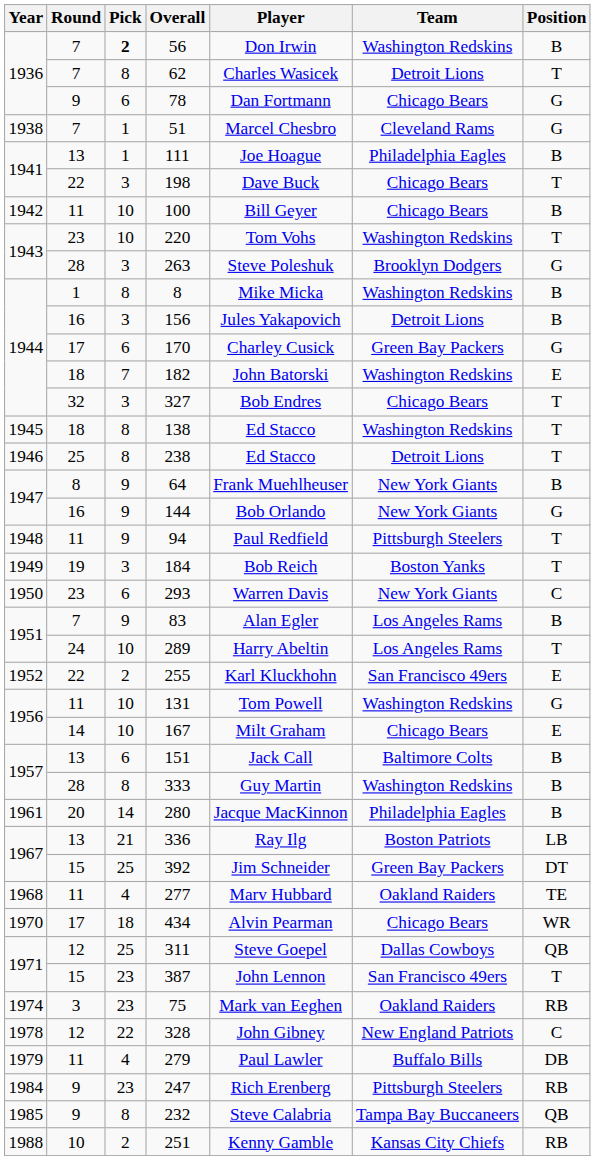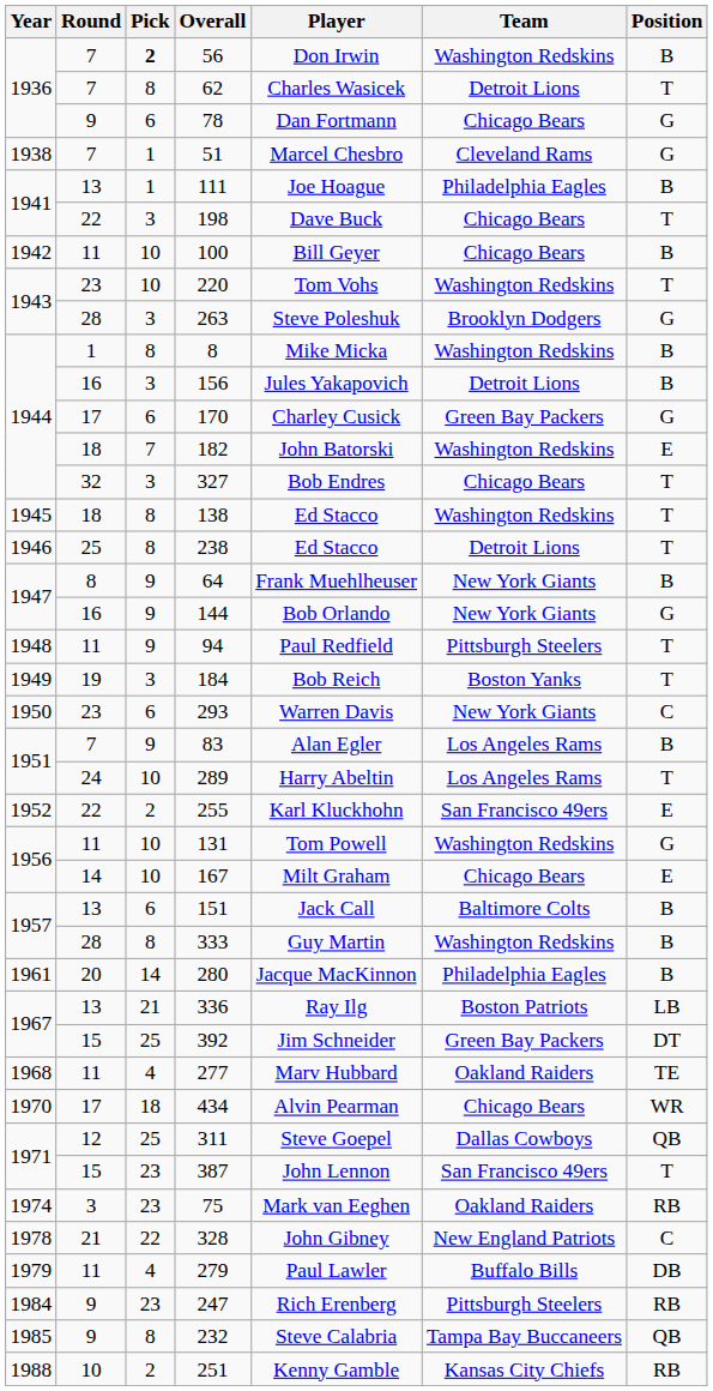 <table class="wikitable sortable" style="text-align: center;">
 <tr>
 <th>Year</th>
 <th>Round</th>
 <th>Pick</th>
 <th>Overall</th>
 <th>Player</th>
 <th>Team</th>
 <th>Position</th>
 </tr>
 <tr>
 <td rowspan="3">1936</td>
 <td>7</td>
 <td><strong>2</strong></td>
 <td>56</td>
 <td><a href='#'>Don Irwin</a></td>
 <td><a href='#'>Washington Redskins</a></td>
 <td>B</td>
 </tr>
 <tr>
 <td>7</td>
 <td>8</td>
 <td>62</td>
 <td><a href='#'>Charles Wasicek</a></td>
 <td><a href='#'>Detroit Lions</a></td>
 <td>T</td>
 </tr>
 <tr>
 <td>9</td>
 <td>6</td>
 <td>78</td>
 <td><a href='#'>Dan Fortmann</a></td>
 <td><a href='#'>Chicago Bears</a></td>
 <td>G</td>
 </tr>
 <tr>
 <td>1938</td>
 <td>7</td>
 <td>1</td>
 <td>51</td>
 <td><a href='#'>Marcel Chesbro</a></td>
 <td><a href='#'>Cleveland Rams</a></td>
 <td>G</td>
 </tr>
 <tr>
 <td rowspan="2">1941</td>
 <td>13</td>
 <td>1</td>
 <td>111</td>
 <td><a href='#'>Joe Hoague</a></td>
 <td><a href='#'>Philadelphia Eagles</a></td>
 <td>B</td>
 </tr>
 <tr>
 <td>22</td>
 <td>3</td>
 <td>198</td>
 <td><a href='#'>Dave Buck</a></td>
 <td><a href='#'>Chicago Bears</a></td>
 <td>T</td>
 </tr>
 <tr>
 <td>1942</td>
 <td>11</td>
 <td>10</td>
 <td>100</td>
 <td><a href='#'>Bill Geyer</a></td>
 <td><a href='#'>Chicago Bears</a></td>
 <td>B</td>
 </tr>
 <tr>
 <td rowspan="2">1943</td>
 <td>23</td>
 <td>10</td>
 <td>220</td>
 <td><a href='#'>Tom Vohs</a></td>
 <td><a href='#'>Washington Redskins</a></td>
 <td>T</td>
 </tr>
 <tr>
 <td>28</td>
 <td>3</td>
 <td>263</td>
 <td><a href='#'>Steve Poleshuk</a></td>
 <td><a href='#'>Brooklyn Dodgers</a></td>
 <td>G</td>
 </tr>
 <tr>
 <td rowspan="5">1944</td>
 <td>1</td>
 <td>8</td>
 <td>8</td>
 <td><a href='#'>Mike Micka</a></td>
 <td><a href='#'>Washington Redskins</a></td>
 <td>B</td>
 </tr>
 <tr>
 <td>16</td>
 <td>3</td>
 <td>156</td>
 <td><a href='#'>Jules Yakapovich</a></td>
 <td><a href='#'>Detroit Lions</a></td>
 <td>B</td>
 </tr>
 <tr>
 <td>17</td>
 <td>6</td>
 <td>170</td>
 <td><a href='#'>Charley Cusick</a></td>
 <td><a href='#'>Green Bay Packers</a></td>
 <td>G</td>
 </tr>
 <tr>
 <td>18</td>
 <td>7</td>
 <td>182</td>
 <td><a href='#'>John Batorski</a></td>
 <td><a href='#'>Washington Redskins</a></td>
 <td>E</td>
 </tr>
 <tr>
 <td>32</td>
 <td>3</td>
 <td>327</td>
 <td><a href='#'>Bob Endres</a></td>
 <td><a href='#'>Chicago Bears</a></td>
 <td>T</td>
 </tr>
 <tr>
 <td>1945</td>
 <td>18</td>
 <td>8</td>
 <td>138</td>
 <td><a href='#'>Ed Stacco</a></td>
 <td><a href='#'>Washington Redskins</a></td>
 <td>T</td>
 </tr>
 <tr>
 <td>1946</td>
 <td>25</td>
 <td>8</td>
 <td>238</td>
 <td><a href='#'>Ed Stacco</a></td>
 <td><a href='#'>Detroit Lions</a></td>
 <td>T</td>
 </tr>
 <tr>
 <td rowspan="2">1947</td>
 <td>8</td>
 <td>9</td>
 <td>64</td>
 <td><a href='#'>Frank Muehlheuser</a></td>
 <td><a href='#'>New York Giants</a></td>
 <td>B</td>
 </tr>
 <tr>
 <td>16</td>
 <td>9</td>
 <td>144</td>
 <td><a href='#'>Bob Orlando</a></td>
 <td><a href='#'>New York Giants</a></td>
 <td>G</td>
 </tr>
 <tr>
 <td>1948</td>
 <td>11</td>
 <td>9</td>
 <td>94</td>
 <td><a href='#'>Paul Redfield</a></td>
 <td><a href='#'>Pittsburgh Steelers</a></td>
 <td>T</td>
 </tr>
 <tr>
 <td>1949</td>
 <td>19</td>
 <td>3</td>
 <td>184</td>
 <td><a href='#'>Bob Reich</a></td>
 <td><a href='#'>Boston Yanks</a></td>
 <td>T</td>
 </tr>
 <tr>
 <td>1950</td>
 <td>23</td>
 <td>6</td>
 <td>293</td>
 <td><a href='#'>Warren Davis</a></td>
 <td><a href='#'>New York Giants</a></td>
 <td>C</td>
 </tr>
 <tr>
 <td rowspan="2">1951</td>
 <td>7</td>
 <td>9</td>
 <td>83</td>
 <td><a href='#'>Alan Egler</a></td>
 <td><a href='#'>Los Angeles Rams</a></td>
 <td>B</td>
 </tr>
 <tr>
 <td>24</td>
 <td>10</td>
 <td>289</td>
 <td><a href='#'>Harry Abeltin</a></td>
 <td><a href='#'>Los Angeles Rams</a></td>
 <td>T</td>
 </tr>
 <tr>
 <td>1952</td>
 <td>22</td>
 <td>2</td>
 <td>255</td>
 <td><a href='#'>Karl Kluckhohn</a></td>
 <td><a href='#'>San Francisco 49ers</a></td>
 <td>E</td>
 </tr>
 <tr>
 <td rowspan="2">1956</td>
 <td>11</td>
 <td>10</td>
 <td>131</td>
 <td><a href='#'>Tom Powell</a></td>
 <td><a href='#'>Washington Redskins</a></td>
 <td>G</td>
 </tr>
 <tr>
 <td>14</td>
 <td>10</td>
 <td>167</td>
 <td><a href='#'>Milt Graham</a></td>
 <td><a href='#'>Chicago Bears</a></td>
 <td>E</td>
 </tr>
 <tr>
 <td rowspan="2">1957</td>
 <td>13</td>
 <td>6</td>
 <td>151</td>
 <td><a href='#'>Jack Call</a></td>
 <td><a href='#'>Baltimore Colts</a></td>
 <td>B</td>
 </tr>
 <tr>
 <td>28</td>
 <td>8</td>
 <td>333</td>
 <td><a href='#'>Guy Martin</a></td>
 <td><a href='#'>Washington Redskins</a></td>
 <td>B</td>
 </tr>
 <tr>
 <td>1961</td>
 <td>20</td>
 <td>14</td>
 <td>280</td>
 <td><a href='#'>Jacque MacKinnon</a></td>
 <td><a href='#'>Philadelphia Eagles</a></td>
 <td>B</td>
 </tr>
 <tr>
 <td rowspan="2">1967</td>
 <td>13</td>
 <td>21</td>
 <td>336</td>
 <td><a href='#'>Ray Ilg</a></td>
 <td><a href='#'>Boston Patriots</a></td>
 <td>LB</td>
 </tr>
 <tr>
 <td>15</td>
 <td>25</td>
 <td>392</td>
 <td><a href='#'>Jim Schneider</a></td>
 <td><a href='#'>Green Bay Packers</a></td>
 <td>DT</td>
 </tr>
 <tr>
 <td>1968</td>
 <td>11</td>
 <td>4</td>
 <td>277</td>
 <td><a href='#'>Marv Hubbard</a></td>
 <td><a href='#'>Oakland Raiders</a></td>
 <td>TE</td>
 </tr>
 <tr>
 <td>1970</td>
 <td>17</td>
 <td>18</td>
 <td>434</td>
 <td><a href='#'>Alvin Pearman</a></td>
 <td><a href='#'>Chicago Bears</a></td>
 <td>WR</td>
 </tr>
 <tr>
 <td rowspan="2">1971</td>
 <td>12</td>
 <td>25</td>
 <td>311</td>
 <td><a href='#'>Steve Goepel</a></td>
 <td><a href='#'>Dallas Cowboys</a></td>
 <td>QB</td>
 </tr>
 <tr>
 <td>15</td>
 <td>23</td>
 <td>387</td>
 <td><a href='#'>John Lennon</a></td>
 <td><a href='#'>San Francisco 49ers</a></td>
 <td>T</td>
 </tr>
 <tr>
 <td>1974</td>
 <td>3</td>
 <td>23</td>
 <td>75</td>
 <td><a href='#'>Mark van Eeghen</a></td>
 <td><a href='#'>Oakland Raiders</a></td>
 <td>RB</td>
 </tr>
 <tr>
 <td>1978</td>
-<td>12</td>
+<td>21</td>
 <td>22</td>
 <td>328</td>
 <td><a href='#'>John Gibney</a></td>
 <td><a href='#'>New England Patriots</a></td>
 <td>C</td>
 </tr>
 <tr>
 <td>1979</td>
 <td>11</td>
 <td>4</td>
 <td>279</td>
 <td><a href='#'>Paul Lawler</a></td>
 <td><a href='#'>Buffalo Bills</a></td>
 <td>DB</td>
 </tr>
 <tr>
 <td>1984</td>
 <td>9</td>
 <td>23</td>
 <td>247</td>
 <td><a href='#'>Rich Erenberg</a></td>
 <td><a href='#'>Pittsburgh Steelers</a></td>
 <td>RB</td>
 </tr>
 <tr>
 <td>1985</td>
 <td>9</td>
 <td>8</td>
 <td>232</td>
 <td><a href='#'>Steve Calabria</a></td>
 <td><a href='#'>Tampa Bay Buccaneers</a></td>
 <td>QB</td>
 </tr>
 <tr>
 <td>1988</td>
 <td>10</td>
 <td>2</td>
 <td>251</td>
 <td><a href='#'>Kenny Gamble</a></td>
 <td><a href='#'>Kansas City Chiefs</a></td>
 <td>RB</td>
 </tr>
 <tr>
 </tr>
 </table>
